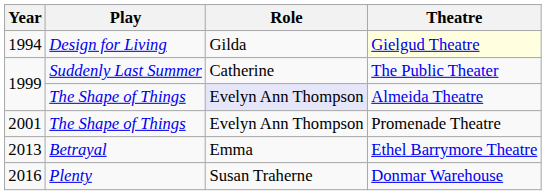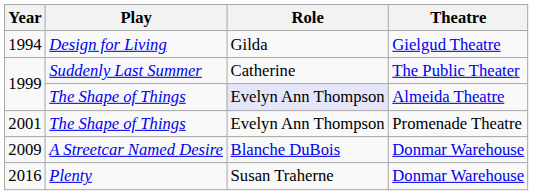 <table class="wikitable">
 <tr>
 <th>Year</th>
 <th>Play</th>
 <th>Role</th>
 <th>Theatre</th>
 </tr>
 <tr>
 <td>1994</td>
 <td><em><a href='#'>Design for Living</a></em></td>
 <td>Gilda</td>
-<td style="background: lightyellow;"><a href='#'>Gielgud Theatre</a></td>
+<td><a href='#'>Gielgud Theatre</a></td>
 </tr>
 <tr>
 <td rowspan="2">1999</td>
 <td><em><a href='#'>Suddenly Last Summer</a></em></td>
 <td>Catherine</td>
 <td><a href='#'>The Public Theater</a></td>
 </tr>
 <tr>
 <td><em><a href='#'>The Shape of Things</a></em></td>
 <td style="background: lavender;">Evelyn Ann Thompson</td>
 <td><a href='#'>Almeida Theatre</a></td>
 </tr>
 <tr>
 <td>2001</td>
 <td><em><a href='#'>The Shape of Things</a></em></td>
 <td>Evelyn Ann Thompson</td>
 <td>Promenade Theatre</td>
 </tr>
 <tr>
-<td>2013</td>
-<td><em><a href='#'>Betrayal</a></em></td>
-<td>Emma</td>
-<td><a href='#'>Ethel Barrymore Theatre</a></td>
+<td>2009</td>
+<td><em><a href='#'>A Streetcar Named Desire</a></em></td>
+<td><a href='#'>Blanche DuBois</a></td>
+<td><a href='#'>Donmar Warehouse</a></td>
 </tr>
 <tr>
 <td>2016</td>
 <td><em><a href='#'>Plenty</a></em></td>
 <td>Susan Traherne</td>
 <td><a href='#'>Donmar Warehouse</a></td>
 </tr>
 </table>
